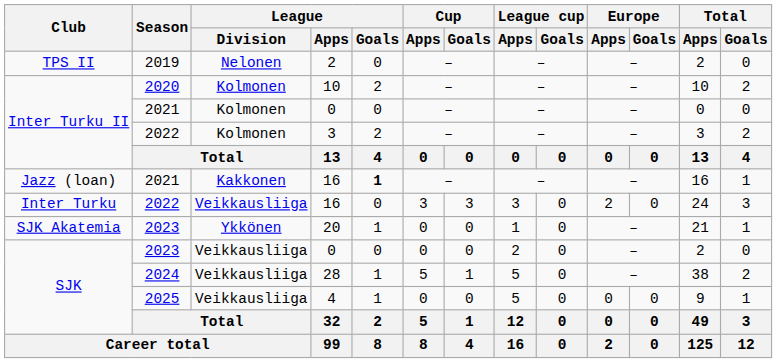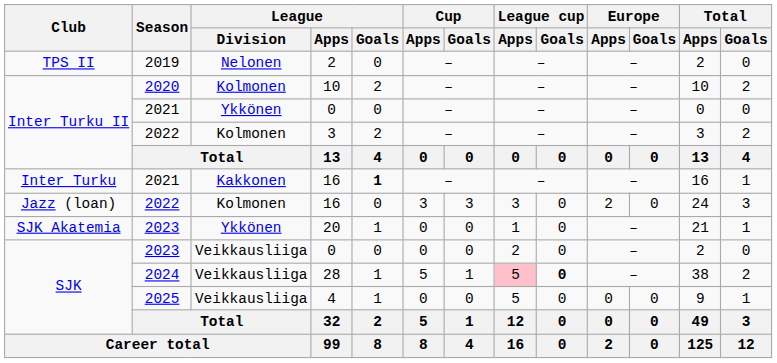 <table class="wikitable" style="text-align:center">
 <tr>
 <th rowspan="2">Club</th>
 <th rowspan="2">Season</th>
 <th colspan="3">League</th>
 <th colspan="2">Cup</th>
 <th colspan="2">League cup</th>
 <th colspan="2">Europe</th>
 <th colspan="2">Total</th>
 </tr>
 <tr>
 <th>Division</th>
 <th>Apps</th>
 <th>Goals</th>
 <th>Apps</th>
 <th>Goals</th>
 <th>Apps</th>
 <th>Goals</th>
 <th>Apps</th>
 <th>Goals</th>
 <th>Apps</th>
 <th>Goals</th>
 </tr>
 <tr>
 <td><a href='#'>TPS II</a></td>
 <td>2019</td>
 <td><a href='#'>Nelonen</a></td>
 <td>2</td>
 <td>0</td>
 <td colspan=2>–</td>
 <td colspan=2>–</td>
 <td colspan=2>–</td>
 <td>2</td>
 <td>0</td>
 </tr>
 <tr>
 <td rowspan=4><a href='#'>Inter Turku II</a></td>
 <td><a href='#'>2020</a></td>
 <td><a href='#'>Kolmonen</a></td>
 <td>10</td>
 <td>2</td>
 <td colspan=2>–</td>
 <td colspan=2>–</td>
 <td colspan=2>–</td>
 <td>10</td>
 <td>2</td>
 </tr>
 <tr>
 <td>2021</td>
-<td>Kolmonen</td>
+<td><a href='#'>Ykkönen</a></td>
 <td>0</td>
 <td>0</td>
 <td colspan=2>–</td>
 <td colspan=2>–</td>
 <td colspan=2>–</td>
 <td>0</td>
 <td>0</td>
 </tr>
 <tr>
 <td>2022</td>
 <td>Kolmonen</td>
 <td>3</td>
 <td>2</td>
 <td colspan=2>–</td>
 <td colspan=2>–</td>
 <td colspan=2>–</td>
 <td>3</td>
 <td>2</td>
 </tr>
 <tr>
 <th colspan=2>Total</th>
 <th>13</th>
 <th>4</th>
 <th>0</th>
 <th>0</th>
 <th>0</th>
 <th>0</th>
 <th>0</th>
 <th>0</th>
 <th>13</th>
 <th>4</th>
 </tr>
 <tr>
-<td><a href='#'>Jazz</a> (loan)</td>
+<td><a href='#'>Inter Turku</a></td>
 <td>2021</td>
 <td><a href='#'>Kakkonen</a></td>
 <td>16</td>
 <td><strong>1</strong></td>
 <td colspan=2>–</td>
 <td colspan=2>–</td>
 <td colspan=2>–</td>
 <td>16</td>
 <td>1</td>
 </tr>
 <tr>
-<td><a href='#'>Inter Turku</a></td>
+<td><a href='#'>Jazz</a> (loan)</td>
 <td><a href='#'>2022</a></td>
-<td><a href='#'>Veikkausliiga</a></td>
+<td>Kolmonen</td>
 <td>16</td>
 <td>0</td>
 <td>3</td>
 <td>3</td>
 <td>3</td>
 <td>0</td>
 <td>2</td>
 <td>0</td>
 <td>24</td>
 <td>3</td>
 </tr>
 <tr>
 <td><a href='#'>SJK Akatemia</a></td>
 <td><a href='#'>2023</a></td>
 <td><a href='#'>Ykkönen</a></td>
 <td>20</td>
 <td>1</td>
 <td>0</td>
 <td>0</td>
 <td>1</td>
 <td>0</td>
 <td colspan=2>–</td>
 <td>21</td>
 <td>1</td>
 </tr>
 <tr>
 <td rowspan=4><a href='#'>SJK</a></td>
 <td><a href='#'>2023</a></td>
 <td>Veikkausliiga</td>
 <td>0</td>
 <td>0</td>
 <td>0</td>
 <td>0</td>
 <td>2</td>
 <td>0</td>
 <td colspan=2>–</td>
 <td>2</td>
 <td>0</td>
 </tr>
 <tr>
 <td><a href='#'>2024</a></td>
 <td>Veikkausliiga</td>
 <td>28</td>
 <td>1</td>
 <td>5</td>
 <td>1</td>
-<td>5</td>
-<td>0</td>
+<td style="background: pink;">5</td>
+<td><strong>0</strong></td>
 <td colspan=2>–</td>
 <td>38</td>
 <td>2</td>
 </tr>
 <tr>
 <td><a href='#'>2025</a></td>
 <td>Veikkausliiga</td>
 <td>4</td>
 <td>1</td>
 <td>0</td>
 <td>0</td>
 <td>5</td>
 <td>0</td>
 <td>0</td>
 <td>0</td>
 <td>9</td>
 <td>1</td>
 </tr>
 <tr>
 <th colspan=2>Total</th>
 <th>32</th>
 <th>2</th>
 <th>5</th>
 <th>1</th>
 <th>12</th>
 <th>0</th>
 <th>0</th>
 <th>0</th>
 <th>49</th>
 <th>3</th>
 </tr>
 <tr>
 <th colspan="3">Career total</th>
 <th>99</th>
 <th>8</th>
 <th>8</th>
 <th>4</th>
 <th>16</th>
 <th>0</th>
 <th>2</th>
 <th>0</th>
 <th>125</th>
 <th>12</th>
 </tr>
 </table>
